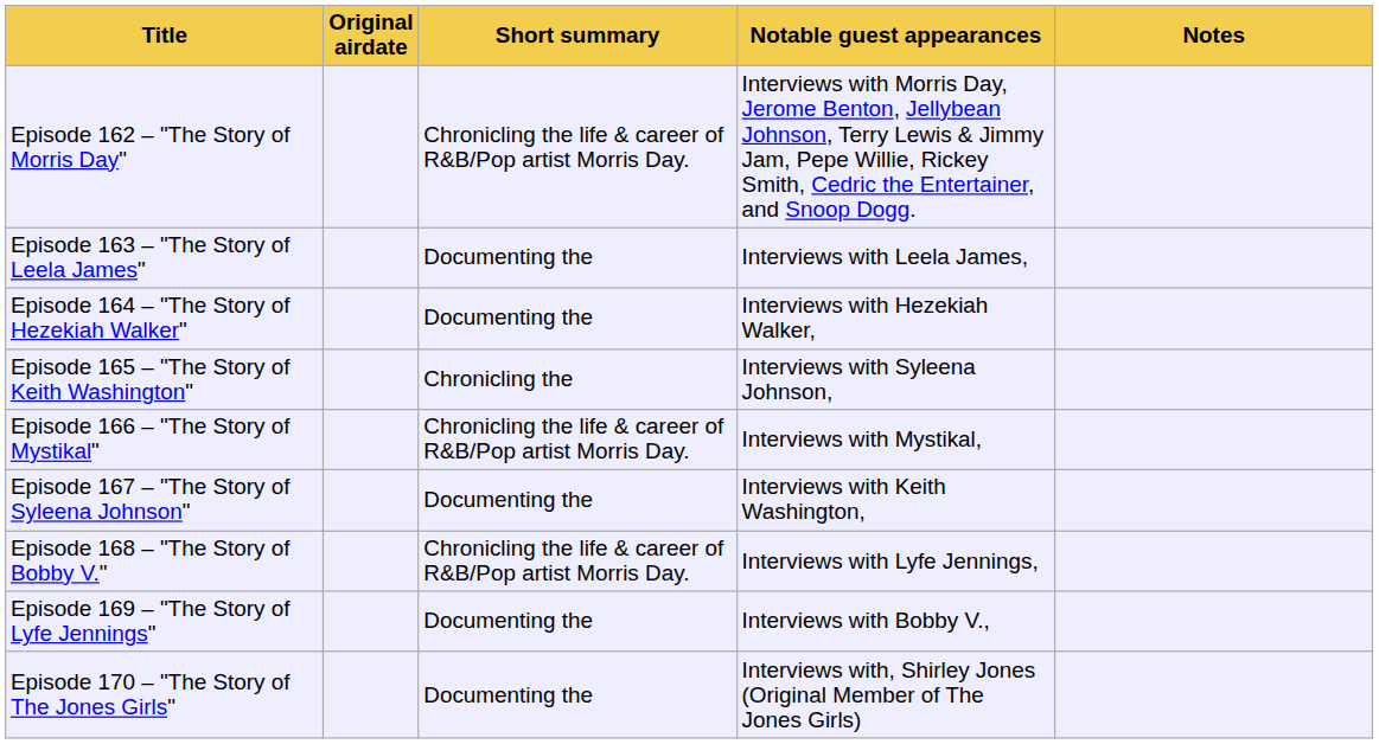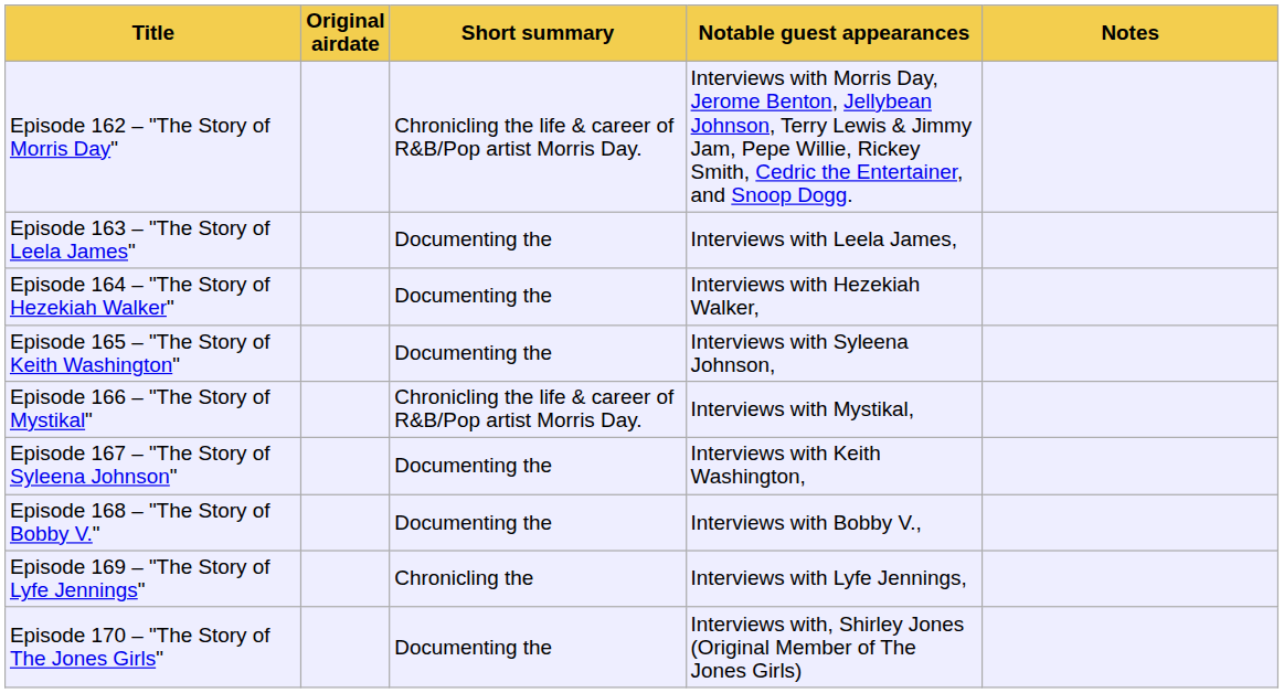 <table class="wikitable" style="background:#EEEEFF">
 <tr>
 <th scope="col" style="background-color: #F3CE4E" width="220">Title</th>
 <th scope="col" style="background-color: #F3CE4E" width="40pt">Original airdate</th>
 <th scope="col" style="background-color: #F3CE4E" width="220">Short summary</th>
 <th scope="col" style="background-color: #F3CE4E" width="220">Notable guest appearances</th>
 <th scope="col" style="background-color: #F3CE4E" width="220">Notes</th>
 </tr>
 <tr>
 <td>Episode 162 – "The Story of <a href='#'>Morris Day</a>"</td>
 <td></td>
 <td>Chronicling the life & career of R&B/Pop artist Morris Day.</td>
 <td>Interviews with Morris Day, <a href='#'>Jerome Benton</a>, <a href='#'>Jellybean Johnson</a>, Terry Lewis & Jimmy Jam, Pepe Willie, Rickey Smith, <a href='#'>Cedric the Entertainer</a>, and <a href='#'>Snoop Dogg</a>.</td>
 <td></td>
 </tr>
 <tr>
 <td>Episode 163 – "The Story of <a href='#'>Leela James</a>"</td>
 <td></td>
 <td>Documenting the</td>
 <td>Interviews with Leela James,</td>
 <td></td>
 </tr>
 <tr>
 <td>Episode 164 – "The Story of <a href='#'>Hezekiah Walker</a>"</td>
 <td></td>
 <td>Documenting the</td>
 <td>Interviews with Hezekiah Walker,</td>
 </tr>
 <tr>
 <td>Episode 165 – "The Story of <a href='#'>Keith Washington</a>"</td>
 <td></td>
-<td>Chronicling the</td>
+<td>Documenting the</td>
 <td>Interviews with Syleena Johnson,</td>
 <td></td>
 </tr>
 <tr>
 <td>Episode 166 – "The Story of <a href='#'>Mystikal</a>"</td>
 <td></td>
 <td>Chronicling the life & career of R&B/Pop artist Morris Day.</td>
 <td>Interviews with Mystikal,</td>
 <td></td>
 </tr>
 <tr>
 <td>Episode 167 – "The Story of <a href='#'>Syleena Johnson</a>"</td>
 <td></td>
 <td>Documenting the</td>
 <td>Interviews with Keith Washington,</td>
 <td></td>
 </tr>
 <tr>
 <td>Episode 168 – "The Story of <a href='#'>Bobby V.</a>"</td>
 <td></td>
-<td>Chronicling the life & career of R&B/Pop artist Morris Day.</td>
-<td>Interviews with Lyfe Jennings,</td>
+<td>Documenting the</td>
+<td>Interviews with Bobby V.,</td>
 <td></td>
 </tr>
 <tr>
 <td>Episode 169 – "The Story of <a href='#'>Lyfe Jennings</a>"</td>
 <td></td>
-<td>Documenting the</td>
-<td>Interviews with Bobby V.,</td>
+<td>Chronicling the</td>
+<td>Interviews with Lyfe Jennings,</td>
 <td></td>
 </tr>
 <tr>
 <td>Episode 170 – "The Story of <a href='#'>The Jones Girls</a>"</td>
 <td></td>
 <td>Documenting the</td>
 <td>Interviews with, Shirley Jones (Original Member of The Jones Girls)</td>
 </tr>
 </table>
